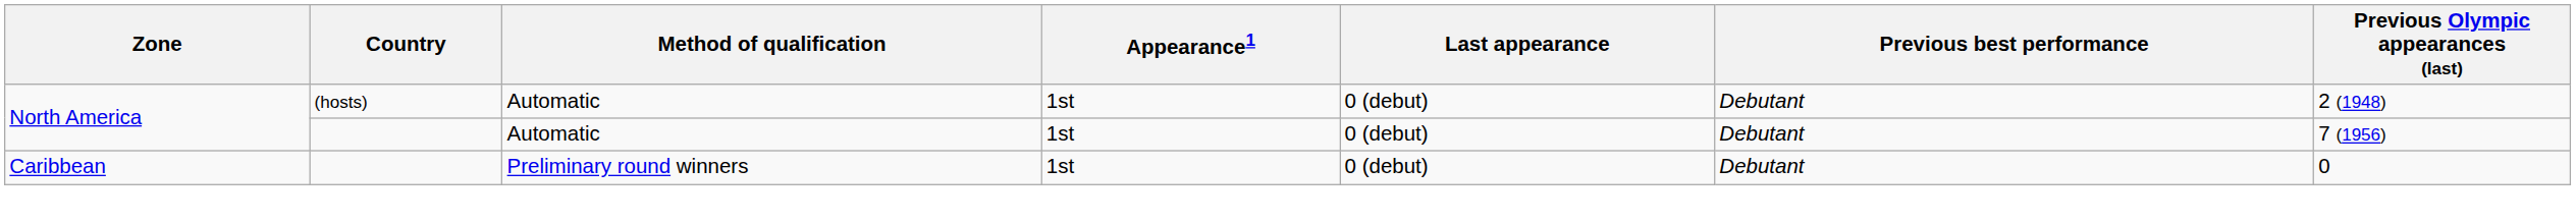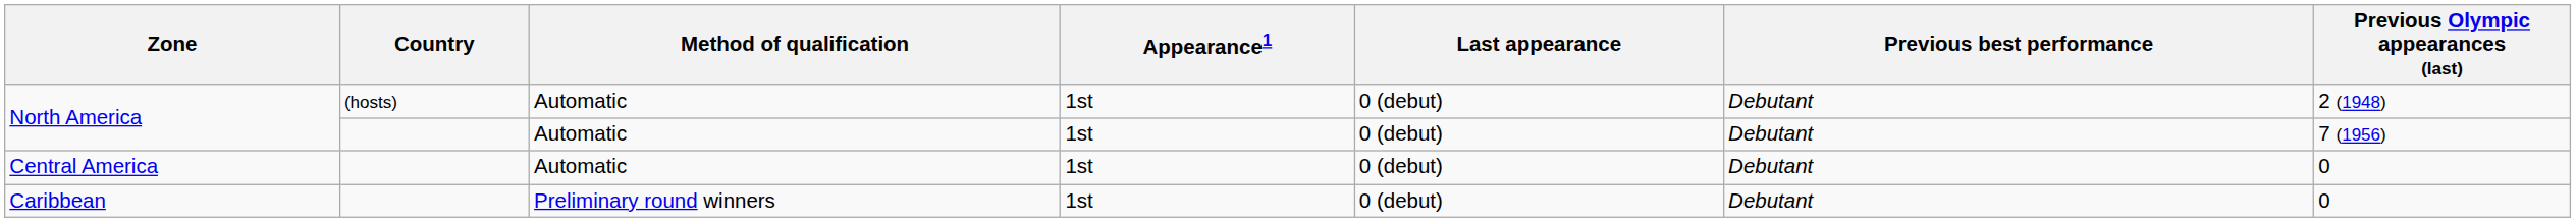 <table class="wikitable sortable">
 <tr>
 <th>Zone</th>
 <th>Country</th>
 <th>Method of qualification</th>
 <th>Appearance<sup><strong><a href='#'>1</a></strong></sup></th>
 <th>Last appearance</th>
 <th>Previous best performance</th>
 <th width=10%>Previous <a href='#'>Olympic</a> appearances<br><small>(last)</small></th>
 </tr>
 <tr>
 <td rowspan=2><a href='#'>North America</a></td>
 <td> <small>(hosts)</small></td>
 <td>Automatic</td>
 <td>1st</td>
 <td>0 (debut)</td>
 <td><em>Debutant</em></td>
 <td>2 <small>(<a href='#'>1948</a>)</small></td>
 </tr>
 <tr>
 <td></td>
 <td>Automatic</td>
 <td>1st</td>
 <td>0 (debut)</td>
 <td><em>Debutant</em></td>
 <td>7 <small>(<a href='#'>1956</a>)</small></td>
 </tr>
 <tr>
+<td><a href='#'>Central America</a></td>
+<td></td>
+<td>Automatic</td>
+<td>1st</td>
+<td>0 (debut)</td>
+<td><em>Debutant</em></td>
+<td>0</td>
+</tr>
+<tr>
 <td><a href='#'>Caribbean</a></td>
 <td></td>
 <td><a href='#'>Preliminary round</a> winners</td>
 <td>1st</td>
 <td>0 (debut)</td>
 <td><em>Debutant</em></td>
 <td>0</td>
 </tr>
 </table>
